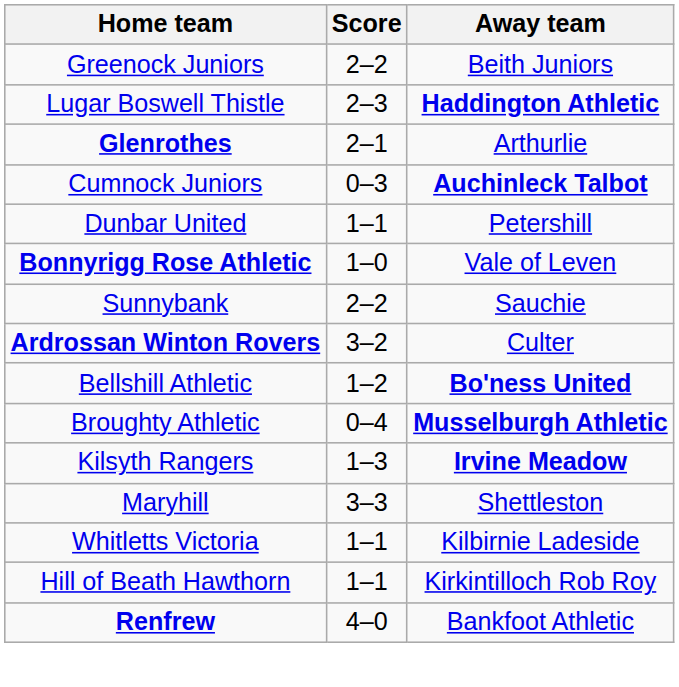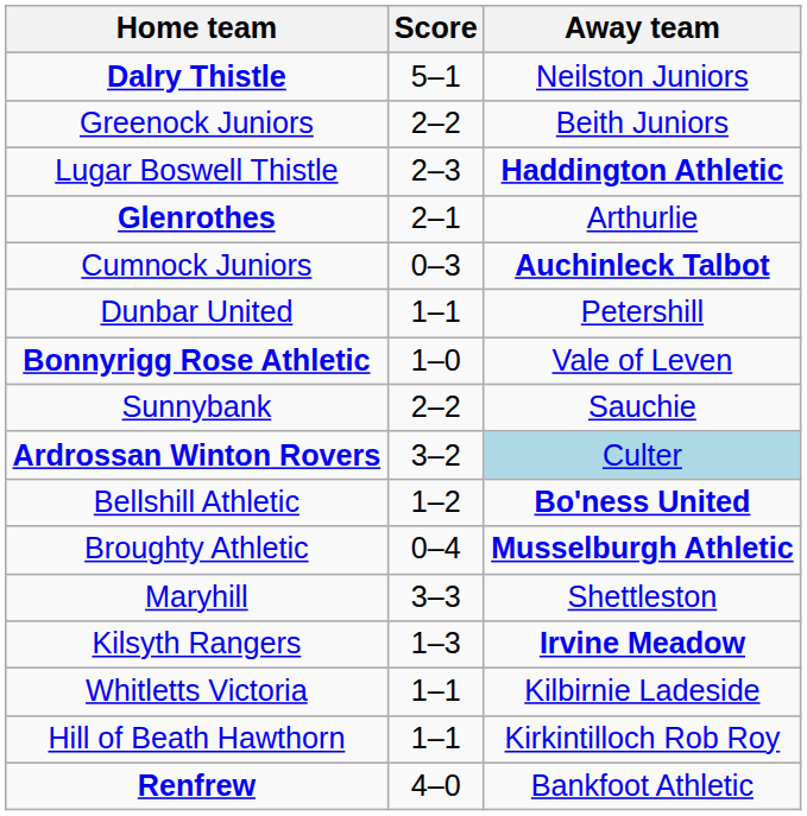 <table class="wikitable" style="text-align: center">
 <tr>
 <th>Home team</th>
 <th>Score</th>
 <th>Away team</th>
+</tr>
+<tr>
+<td><strong><a href='#'>Dalry Thistle</a></strong></td>
+<td>5–1</td>
+<td><a href='#'>Neilston Juniors</a></td>
 </tr>
 <tr>
 <td><a href='#'>Greenock Juniors</a></td>
 <td>2–2</td>
 <td><a href='#'>Beith Juniors</a></td>
 </tr>
 <tr>
 <td><a href='#'>Lugar Boswell Thistle</a></td>
 <td>2–3</td>
 <td><strong><a href='#'>Haddington Athletic</a></strong></td>
 </tr>
 <tr>
 <td><strong><a href='#'>Glenrothes</a></strong></td>
 <td>2–1</td>
 <td><a href='#'>Arthurlie</a></td>
 </tr>
 <tr>
 <td><a href='#'>Cumnock Juniors</a></td>
 <td>0–3</td>
 <td><strong><a href='#'>Auchinleck Talbot</a></strong></td>
 </tr>
 <tr>
 <td><a href='#'>Dunbar United</a></td>
 <td>1–1</td>
 <td><a href='#'>Petershill</a></td>
 </tr>
 <tr>
 <td><strong><a href='#'>Bonnyrigg Rose Athletic</a></strong></td>
 <td>1–0</td>
 <td><a href='#'>Vale of Leven</a></td>
 </tr>
 <tr>
 <td><a href='#'>Sunnybank</a></td>
 <td>2–2</td>
 <td><a href='#'>Sauchie</a></td>
 </tr>
 <tr>
 <td><strong><a href='#'>Ardrossan Winton Rovers</a></strong></td>
 <td>3–2</td>
-<td><a href='#'>Culter</a></td>
+<td style="background: lightblue;"><a href='#'>Culter</a></td>
 </tr>
 <tr>
 <td><a href='#'>Bellshill Athletic</a></td>
 <td>1–2</td>
 <td><strong><a href='#'>Bo'ness United</a></strong></td>
 </tr>
 <tr>
 <td><a href='#'>Broughty Athletic</a></td>
 <td>0–4</td>
 <td><strong><a href='#'>Musselburgh Athletic</a></strong></td>
 </tr>
 <tr>
+<td><a href='#'>Maryhill</a></td>
+<td>3–3</td>
+<td><a href='#'>Shettleston</a></td>
+</tr>
+<tr>
 <td><a href='#'>Kilsyth Rangers</a></td>
 <td>1–3</td>
 <td><strong><a href='#'>Irvine Meadow</a></strong></td>
-</tr>
-<tr>
-<td><a href='#'>Maryhill</a></td>
-<td>3–3</td>
-<td><a href='#'>Shettleston</a></td>
 </tr>
 <tr>
 <td><a href='#'>Whitletts Victoria</a></td>
 <td>1–1</td>
 <td><a href='#'>Kilbirnie Ladeside</a></td>
 </tr>
 <tr>
 <td><a href='#'>Hill of Beath Hawthorn</a></td>
 <td>1–1</td>
 <td><a href='#'>Kirkintilloch Rob Roy</a></td>
 </tr>
 <tr>
 <td><strong><a href='#'>Renfrew</a></strong></td>
 <td>4–0</td>
 <td><a href='#'>Bankfoot Athletic</a></td>
 </tr>
 </table>
